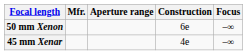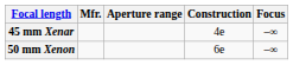 <table class="wikitable sortable" style="font-size:100%;text-align:center;">
 <tr>
 <th><a href='#'>Focal length</a></th>
 <th>Mfr.</th>
 <th>Aperture range</th>
 <th>Construction</th>
 <th>Focus</th>
 </tr>
 <tr>
+<th>45 mm <em>Xenar</em></th>
+<td></td>
+<td></td>
+<td>4e</td>
+<td>–∞</td>
+</tr>
+<tr>
 <th>50 mm <em>Xenon</em></th>
 <td></td>
 <td></td>
 <td>6e</td>
 <td>–∞</td>
 </tr>
-<tr>
-<th>45 mm <em>Xenar</em></th>
-<td></td>
-<td></td>
-<td>4e</td>
-<td>–∞</td>
-</tr>
 </table>
